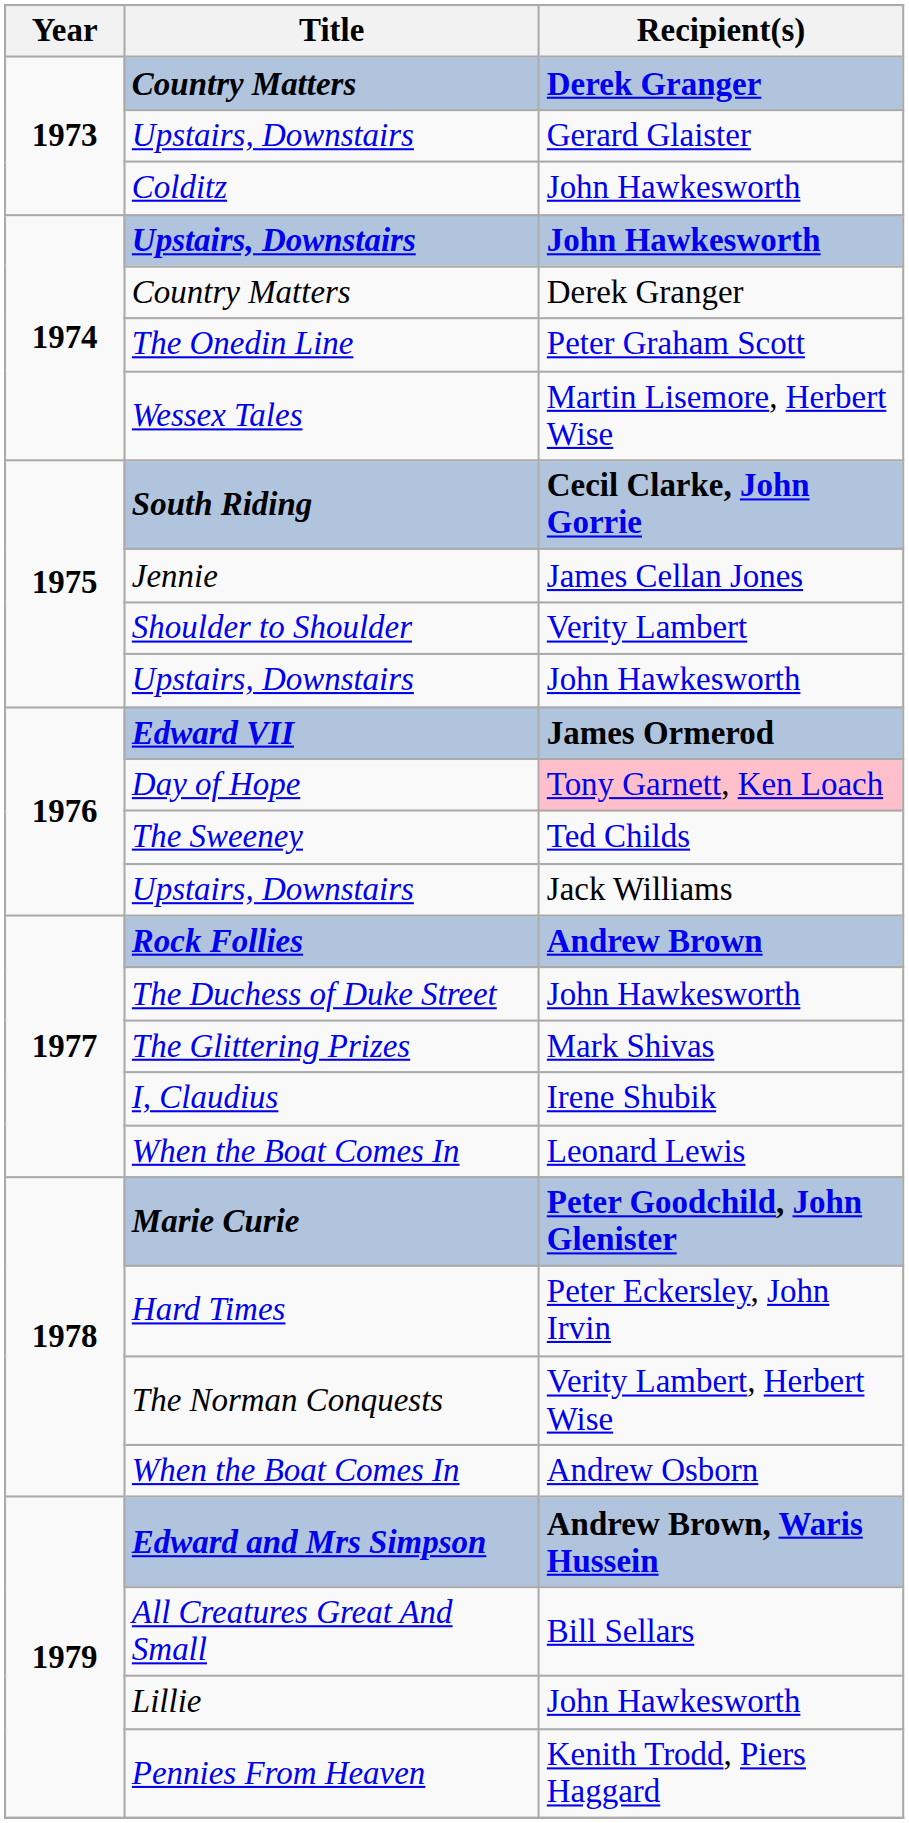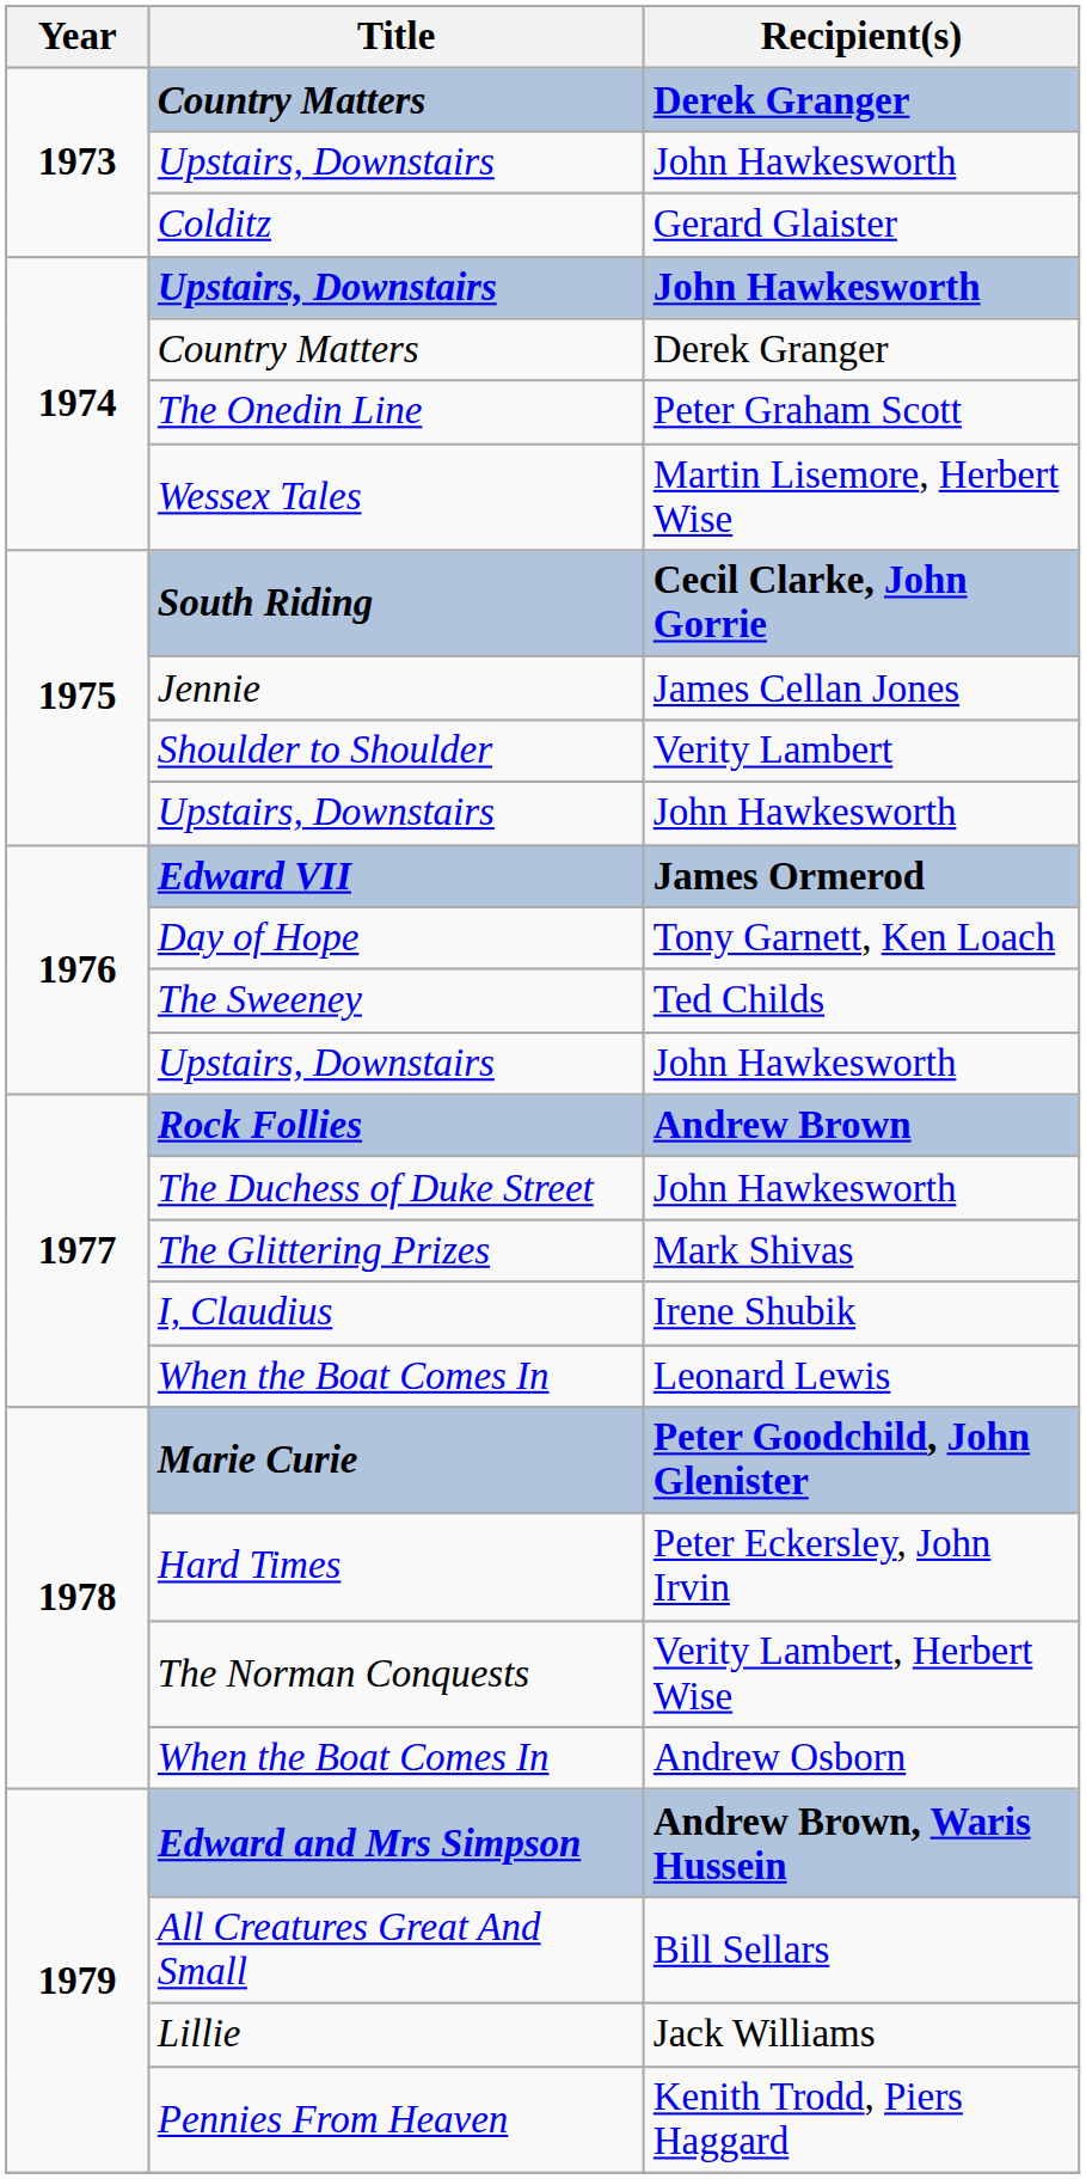 <table class="wikitable" width="70%">
 <tr>
 <th width=5%>Year</th>
 <th width=25%><strong>Title</strong></th>
 <th width=20%><strong>Recipient(s)</strong></th>
 </tr>
 <tr>
 <td rowspan="3" style="text-align:center;"><strong>1973</strong></td>
 <td style="background:#B0C4DE;"><strong><em>Country Matters</em></strong></td>
 <td style="background:#B0C4DE;"><strong><a href='#'>Derek Granger</a></strong></td>
 </tr>
 <tr>
 <td><em><a href='#'>Upstairs, Downstairs</a></em></td>
-<td><a href='#'>Gerard Glaister</a></td>
+<td><a href='#'>John Hawkesworth</a></td>
 </tr>
 <tr>
 <td><em><a href='#'>Colditz</a></em></td>
-<td><a href='#'>John Hawkesworth</a></td>
+<td><a href='#'>Gerard Glaister</a></td>
 </tr>
 <tr>
 <td rowspan="4" style="text-align:center;"><strong>1974</strong></td>
 <td style="background:#B0C4DE;"><strong><em><a href='#'>Upstairs, Downstairs</a></em></strong></td>
 <td style="background:#B0C4DE;"><strong><a href='#'>John Hawkesworth</a></strong></td>
 </tr>
 <tr>
 <td><em>Country Matters</em></td>
 <td>Derek Granger</td>
 </tr>
 <tr>
 <td><em><a href='#'>The Onedin Line</a></em></td>
 <td><a href='#'>Peter Graham Scott</a></td>
 </tr>
 <tr>
 <td><em><a href='#'>Wessex Tales</a></em></td>
 <td><a href='#'>Martin Lisemore</a>, <a href='#'>Herbert Wise</a></td>
 </tr>
 <tr>
 <td rowspan="4" style="text-align:center;"><strong>1975</strong></td>
 <td style="background:#B0C4DE;"><strong><em>South Riding</em></strong></td>
 <td style="background:#B0C4DE;"><strong>Cecil Clarke, <a href='#'>John Gorrie</a></strong></td>
 </tr>
 <tr>
 <td><em>Jennie</em></td>
 <td><a href='#'>James Cellan Jones</a></td>
 </tr>
 <tr>
 <td><em><a href='#'>Shoulder to Shoulder</a></em></td>
 <td><a href='#'>Verity Lambert</a></td>
 </tr>
 <tr>
 <td><em><a href='#'>Upstairs, Downstairs</a></em></td>
 <td><a href='#'>John Hawkesworth</a></td>
 </tr>
 <tr>
 <td rowspan="4" style="text-align:center;"><strong>1976</strong></td>
 <td style="background:#B0C4DE;"><strong><em><a href='#'>Edward VII</a></em></strong></td>
 <td style="background:#B0C4DE;"><strong>James Ormerod</strong></td>
 </tr>
 <tr>
 <td><em><a href='#'>Day of Hope</a></em></td>
-<td style="background: pink;"><a href='#'>Tony Garnett</a>, <a href='#'>Ken Loach</a></td>
+<td><a href='#'>Tony Garnett</a>, <a href='#'>Ken Loach</a></td>
 </tr>
 <tr>
 <td><em><a href='#'>The Sweeney</a></em></td>
 <td><a href='#'>Ted Childs</a></td>
 </tr>
 <tr>
 <td><em><a href='#'>Upstairs, Downstairs</a></em></td>
-<td>Jack Williams</td>
+<td><a href='#'>John Hawkesworth</a></td>
 </tr>
 <tr>
 <td rowspan="5" style="text-align:center;"><strong>1977</strong></td>
 <td style="background:#B0C4DE;"><strong><em><a href='#'>Rock Follies</a></em></strong></td>
 <td style="background:#B0C4DE;"><strong><a href='#'>Andrew Brown</a></strong></td>
 </tr>
 <tr>
 <td><em><a href='#'>The Duchess of Duke Street</a></em></td>
 <td><a href='#'>John Hawkesworth</a></td>
 </tr>
 <tr>
 <td><em><a href='#'>The Glittering Prizes</a></em></td>
 <td><a href='#'>Mark Shivas</a></td>
 </tr>
 <tr>
 <td><em><a href='#'>I, Claudius</a></em></td>
 <td><a href='#'>Irene Shubik</a></td>
 </tr>
 <tr>
 <td><em><a href='#'>When the Boat Comes In</a></em></td>
 <td><a href='#'>Leonard Lewis</a></td>
 </tr>
 <tr>
 <td rowspan="4" style="text-align:center;"><strong>1978</strong></td>
 <td style="background:#B0C4DE;"><strong><em>Marie Curie</em></strong></td>
 <td style="background:#B0C4DE;"><strong><a href='#'>Peter Goodchild</a>, <a href='#'>John Glenister</a></strong></td>
 </tr>
 <tr>
 <td><em><a href='#'>Hard Times</a></em></td>
 <td><a href='#'>Peter Eckersley</a>, <a href='#'>John Irvin</a></td>
 </tr>
 <tr>
 <td><em>The Norman Conquests</em></td>
 <td><a href='#'>Verity Lambert</a>, <a href='#'>Herbert Wise</a></td>
 </tr>
 <tr>
 <td><em><a href='#'>When the Boat Comes In</a></em></td>
 <td><a href='#'>Andrew Osborn</a></td>
 </tr>
 <tr>
 <td rowspan="4" style="text-align:center;"><strong>1979</strong></td>
 <td style="background:#B0C4DE;"><strong><em><a href='#'>Edward and Mrs Simpson</a></em></strong></td>
 <td style="background:#B0C4DE;"><strong>Andrew Brown, <a href='#'>Waris Hussein</a></strong></td>
 </tr>
 <tr>
 <td><em><a href='#'>All Creatures Great And Small</a></em></td>
 <td><a href='#'>Bill Sellars</a></td>
 </tr>
 <tr>
 <td><em>Lillie</em></td>
-<td><a href='#'>John Hawkesworth</a></td>
+<td>Jack Williams</td>
 </tr>
 <tr>
 <td><em><a href='#'>Pennies From Heaven</a></em></td>
 <td><a href='#'>Kenith Trodd</a>, <a href='#'>Piers Haggard</a></td>
 </tr>
 <tr>
 </tr>
 </table>
